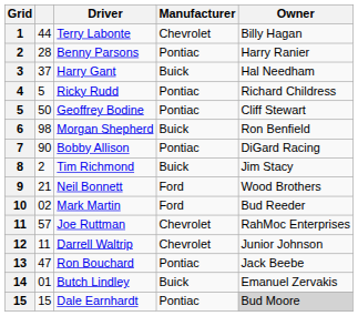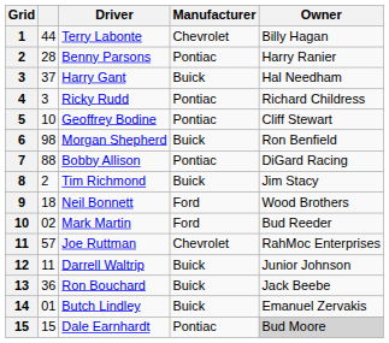 <table class="wikitable">
 <tr>
 <th>Grid</th>
 <th></th>
 <th>Driver</th>
 <th>Manufacturer</th>
 <th>Owner</th>
 </tr>
 <tr>
 <th>1</th>
 <td>44</td>
 <td><a href='#'>Terry Labonte</a></td>
 <td>Chevrolet</td>
 <td>Billy Hagan</td>
 </tr>
 <tr>
 <th>2</th>
 <td>28</td>
 <td><a href='#'>Benny Parsons</a></td>
 <td>Pontiac</td>
 <td>Harry Ranier</td>
 </tr>
 <tr>
 <th>3</th>
 <td>37</td>
 <td><a href='#'>Harry Gant</a></td>
 <td>Buick</td>
 <td>Hal Needham</td>
 </tr>
 <tr>
 <th>4</th>
-<td>5</td>
+<td>3</td>
 <td><a href='#'>Ricky Rudd</a></td>
 <td>Pontiac</td>
 <td>Richard Childress</td>
 </tr>
 <tr>
 <th>5</th>
-<td>50</td>
+<td>10</td>
 <td><a href='#'>Geoffrey Bodine</a></td>
 <td>Pontiac</td>
 <td>Cliff Stewart</td>
 </tr>
 <tr>
 <th>6</th>
 <td>98</td>
 <td><a href='#'>Morgan Shepherd</a></td>
 <td>Buick</td>
 <td>Ron Benfield</td>
 </tr>
 <tr>
 <th>7</th>
-<td>90</td>
+<td>88</td>
 <td><a href='#'>Bobby Allison</a></td>
 <td>Pontiac</td>
 <td>DiGard Racing</td>
 </tr>
 <tr>
 <th>8</th>
 <td>2</td>
 <td><a href='#'>Tim Richmond</a></td>
 <td>Buick</td>
 <td>Jim Stacy</td>
 </tr>
 <tr>
 <th>9</th>
-<td>21</td>
+<td>18</td>
 <td><a href='#'>Neil Bonnett</a></td>
 <td>Ford</td>
 <td>Wood Brothers</td>
 </tr>
 <tr>
 <th>10</th>
 <td>02</td>
 <td><a href='#'>Mark Martin</a></td>
 <td>Ford</td>
 <td>Bud Reeder</td>
 </tr>
 <tr>
 <th>11</th>
 <td>57</td>
 <td><a href='#'>Joe Ruttman</a></td>
 <td>Chevrolet</td>
 <td>RahMoc Enterprises</td>
 </tr>
 <tr>
 <th>12</th>
 <td>11</td>
 <td><a href='#'>Darrell Waltrip</a></td>
-<td>Chevrolet</td>
+<td>Buick</td>
 <td>Junior Johnson</td>
 </tr>
 <tr>
 <th>13</th>
-<td>47</td>
+<td>36</td>
 <td><a href='#'>Ron Bouchard</a></td>
-<td>Pontiac</td>
+<td>Buick</td>
 <td>Jack Beebe</td>
 </tr>
 <tr>
 <th>14</th>
 <td>01</td>
 <td><a href='#'>Butch Lindley</a></td>
 <td>Buick</td>
 <td>Emanuel Zervakis</td>
 </tr>
 <tr>
 <th>15</th>
 <td>15</td>
 <td><a href='#'>Dale Earnhardt</a></td>
 <td>Pontiac</td>
 <td style="background: lightgrey;">Bud Moore</td>
 </tr>
 </table>
